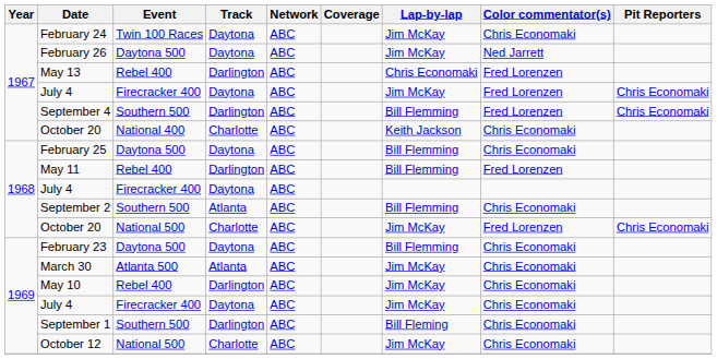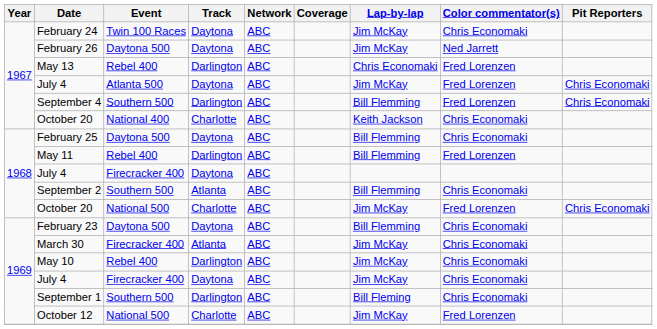 <table class=wikitable>
 <tr>
 <th>Year</th>
 <th>Date</th>
 <th>Event</th>
 <th>Track</th>
 <th>Network</th>
 <th>Coverage</th>
 <th><a href='#'>Lap-by-lap</a></th>
 <th><a href='#'>Color commentator(s)</a></th>
 <th>Pit Reporters</th>
 </tr>
 <tr>
 <td rowspan=6><a href='#'>1967</a></td>
 <td>February 24</td>
 <td><a href='#'>Twin 100 Races</a></td>
 <td><a href='#'>Daytona</a></td>
 <td><a href='#'>ABC</a></td>
 <td></td>
 <td><a href='#'>Jim McKay</a></td>
 <td><a href='#'>Chris Economaki</a></td>
 <td></td>
 </tr>
 <tr>
 <td>February 26</td>
 <td><a href='#'>Daytona 500</a></td>
 <td><a href='#'>Daytona</a></td>
 <td><a href='#'>ABC</a></td>
 <td></td>
 <td><a href='#'>Jim McKay</a></td>
 <td><a href='#'>Ned Jarrett</a></td>
 <td></td>
 </tr>
 <tr>
 <td>May 13</td>
 <td><a href='#'>Rebel 400</a></td>
 <td><a href='#'>Darlington</a></td>
 <td><a href='#'>ABC</a></td>
 <td></td>
 <td><a href='#'>Chris Economaki</a></td>
 <td><a href='#'>Fred Lorenzen</a></td>
 <td></td>
 </tr>
 <tr>
 <td>July 4</td>
-<td><a href='#'>Firecracker 400</a></td>
+<td><a href='#'>Atlanta 500</a></td>
 <td><a href='#'>Daytona</a></td>
 <td><a href='#'>ABC</a></td>
 <td></td>
 <td><a href='#'>Jim McKay</a></td>
 <td><a href='#'>Fred Lorenzen</a></td>
 <td><a href='#'>Chris Economaki</a></td>
 </tr>
 <tr>
 <td>September 4</td>
 <td><a href='#'>Southern 500</a></td>
 <td><a href='#'>Darlington</a></td>
 <td><a href='#'>ABC</a></td>
 <td></td>
 <td><a href='#'>Bill Flemming</a></td>
 <td><a href='#'>Fred Lorenzen</a></td>
 <td><a href='#'>Chris Economaki</a></td>
 </tr>
 <tr>
 <td>October 20</td>
 <td><a href='#'>National 400</a></td>
 <td><a href='#'>Charlotte</a></td>
 <td><a href='#'>ABC</a></td>
 <td></td>
 <td><a href='#'>Keith Jackson</a></td>
 <td><a href='#'>Chris Economaki</a></td>
 <td></td>
 </tr>
 <tr>
 <td rowspan=5><a href='#'>1968</a></td>
 <td>February 25</td>
 <td><a href='#'>Daytona 500</a></td>
 <td><a href='#'>Daytona</a></td>
 <td><a href='#'>ABC</a></td>
 <td></td>
 <td><a href='#'>Bill Flemming</a></td>
 <td><a href='#'>Chris Economaki</a></td>
 <td></td>
 </tr>
 <tr>
 <td>May 11</td>
 <td><a href='#'>Rebel 400</a></td>
 <td><a href='#'>Darlington</a></td>
 <td><a href='#'>ABC</a></td>
 <td></td>
 <td><a href='#'>Bill Flemming</a></td>
 <td><a href='#'>Fred Lorenzen</a></td>
 <td></td>
 </tr>
 <tr>
 <td>July 4</td>
 <td><a href='#'>Firecracker 400</a></td>
 <td><a href='#'>Daytona</a></td>
 <td><a href='#'>ABC</a></td>
 <td></td>
 <td></td>
 <td></td>
 <td></td>
 </tr>
 <tr>
 <td>September 2</td>
 <td><a href='#'>Southern 500</a></td>
 <td><a href='#'>Atlanta</a></td>
 <td><a href='#'>ABC</a></td>
 <td></td>
 <td><a href='#'>Bill Flemming</a></td>
 <td><a href='#'>Chris Economaki</a></td>
 <td></td>
 </tr>
 <tr>
 <td>October 20</td>
 <td><a href='#'>National 500</a></td>
 <td><a href='#'>Charlotte</a></td>
 <td><a href='#'>ABC</a></td>
 <td></td>
 <td><a href='#'>Jim McKay</a></td>
 <td><a href='#'>Fred Lorenzen</a></td>
 <td><a href='#'>Chris Economaki</a></td>
 </tr>
 <tr>
 <td rowspan=6><a href='#'>1969</a></td>
 <td>February 23</td>
 <td><a href='#'>Daytona 500</a></td>
 <td><a href='#'>Daytona</a></td>
 <td><a href='#'>ABC</a></td>
 <td></td>
 <td><a href='#'>Bill Flemming</a></td>
 <td><a href='#'>Chris Economaki</a></td>
 <td></td>
 </tr>
 <tr>
 <td>March 30</td>
-<td><a href='#'>Atlanta 500</a></td>
+<td><a href='#'>Firecracker 400</a></td>
 <td><a href='#'>Atlanta</a></td>
 <td><a href='#'>ABC</a></td>
 <td></td>
 <td><a href='#'>Jim McKay</a></td>
 <td><a href='#'>Chris Economaki</a></td>
 <td></td>
 </tr>
 <tr>
 <td>May 10</td>
 <td><a href='#'>Rebel 400</a></td>
 <td><a href='#'>Darlington</a></td>
 <td><a href='#'>ABC</a></td>
 <td></td>
 <td><a href='#'>Jim McKay</a></td>
 <td><a href='#'>Chris Economaki</a></td>
 <td></td>
 </tr>
 <tr>
 <td>July 4</td>
 <td><a href='#'>Firecracker 400</a></td>
 <td><a href='#'>Daytona</a></td>
 <td><a href='#'>ABC</a></td>
 <td></td>
 <td><a href='#'>Jim McKay</a></td>
 <td><a href='#'>Chris Economaki</a></td>
 <td></td>
 </tr>
 <tr>
 <td>September 1</td>
 <td><a href='#'>Southern 500</a></td>
 <td><a href='#'>Darlington</a></td>
 <td><a href='#'>ABC</a></td>
 <td></td>
 <td><a href='#'>Bill Fleming</a></td>
 <td><a href='#'>Chris Economaki</a></td>
 <td></td>
 </tr>
 <tr>
 <td>October 12</td>
 <td><a href='#'>National 500</a></td>
 <td><a href='#'>Charlotte</a></td>
 <td><a href='#'>ABC</a></td>
 <td></td>
 <td><a href='#'>Jim McKay</a></td>
-<td><a href='#'>Chris Economaki</a></td>
+<td><a href='#'>Fred Lorenzen</a></td>
 <td></td>
 </tr>
 <tr>
 </tr>
 </table>
